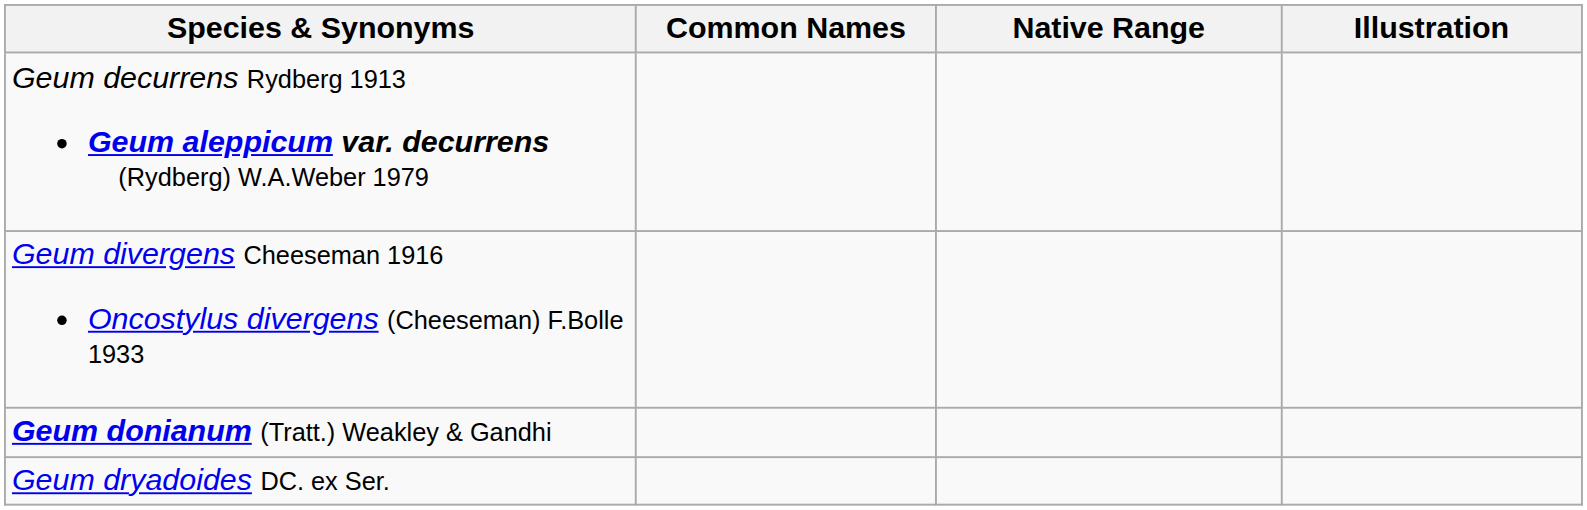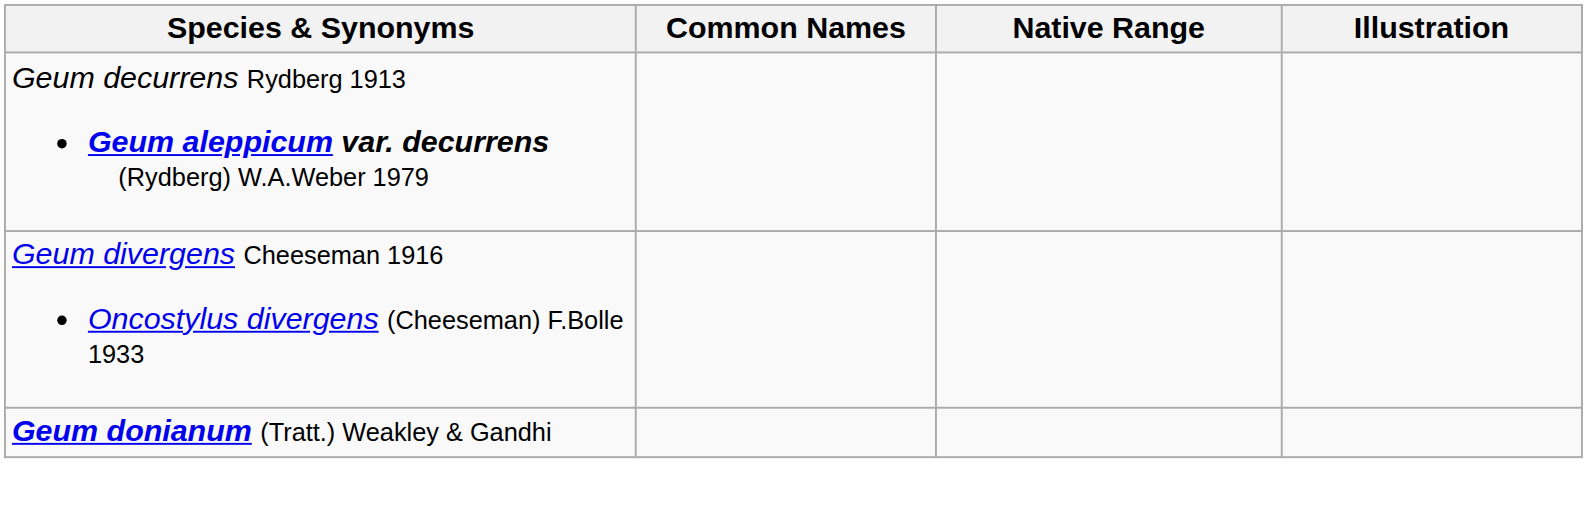 <table class="wikitable">
 <tr>
 <th width=325>Species & Synonyms</th>
 <th width=150>Common Names</th>
 <th width=175>Native Range</th>
 <th width=150>Illustration</th>
 </tr>
 <tr>
 <td><em>Geum decurrens</em> <small>Rydberg 1913</small><br><ul><li><strong><em><a href='#'>Geum aleppicum</a><em> var. </em>decurrens</em></strong><br> <small>(Rydberg) W.A.Weber 1979</small></li></ul></td>
 <td></td>
 <td></td>
 <td></td>
 </tr>
 <tr>
 <td><em><a href='#'>Geum divergens</a></em> <small>Cheeseman 1916</small><br><ul><li><em><a href='#'>Oncostylus divergens</a></em> <small>(Cheeseman) F.Bolle 1933</small></li></ul></td>
 <td></td>
 <td></td>
 <td></td>
 </tr>
 <tr>
 <td><strong><em><a href='#'>Geum donianum</a></em></strong> <small>(Tratt.) Weakley & Gandhi</small></td>
 <td></td>
 <td></td>
 <td></td>
 </tr>
-<tr>
-<td><em><a href='#'>Geum dryadoides</a></em> <small>DC. ex Ser.</small></td>
-<td></td>
-<td></td>
-<td></td>
-</tr>
 </table>
